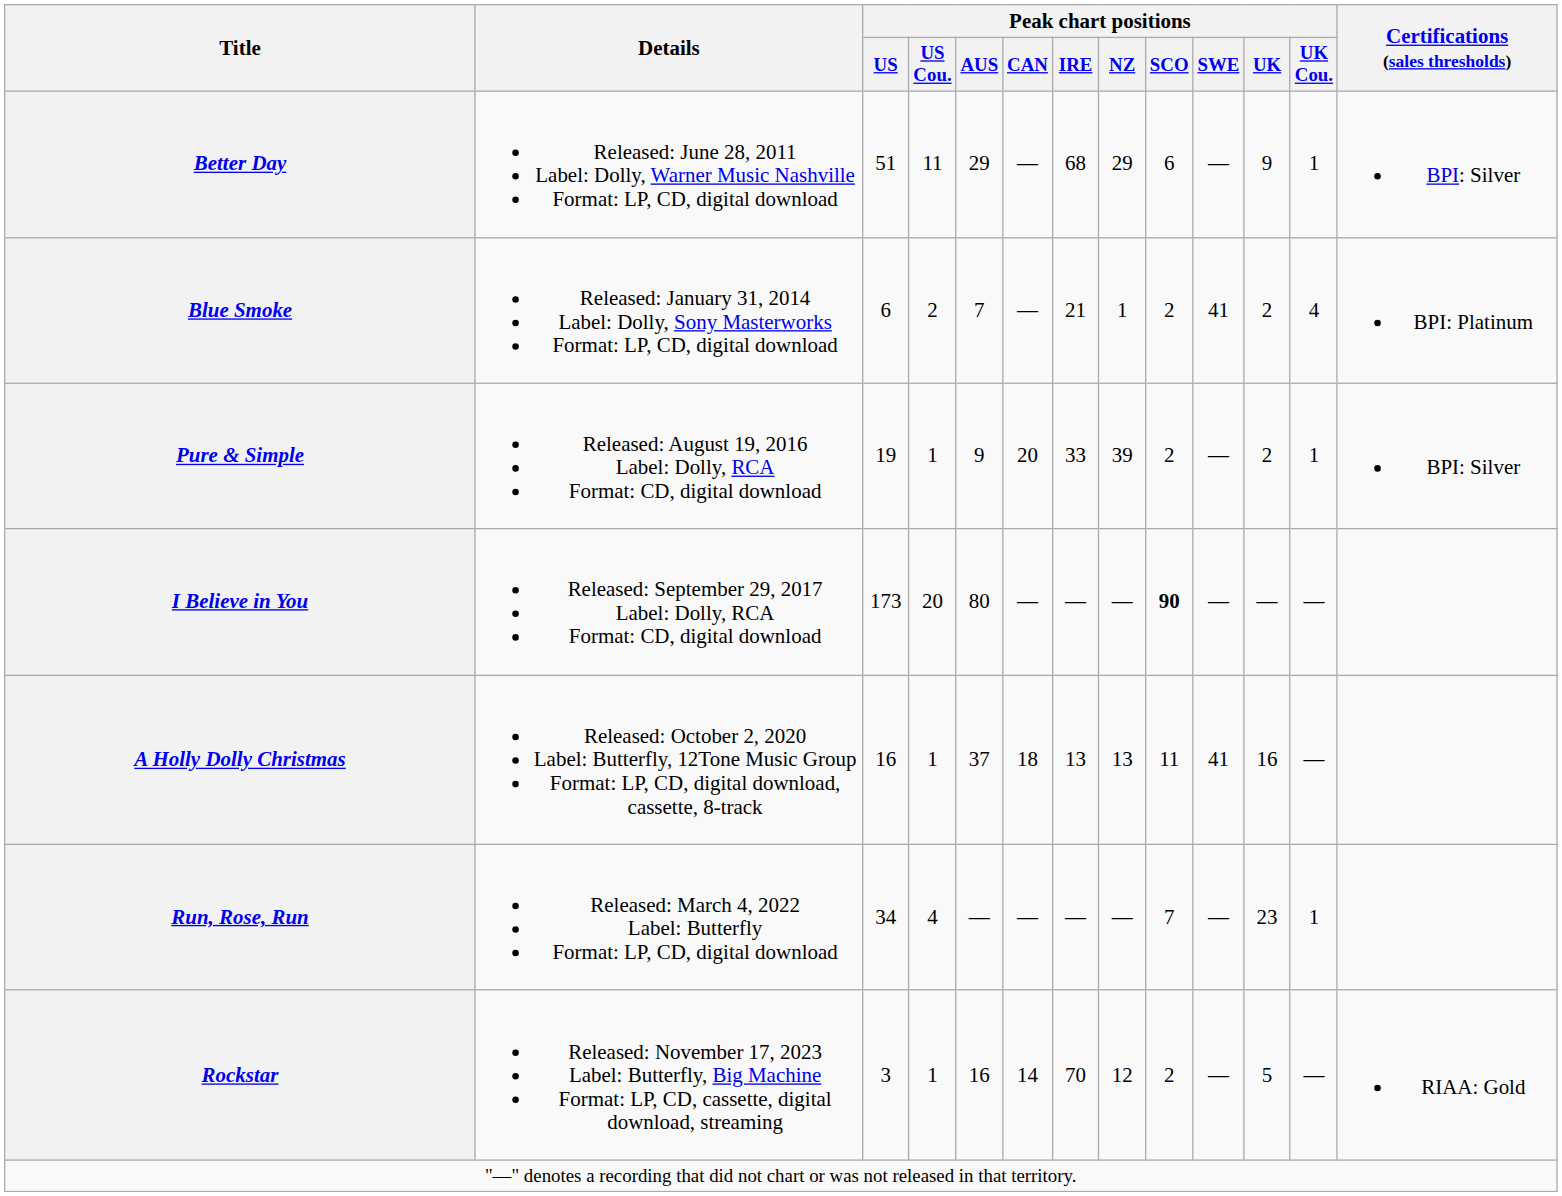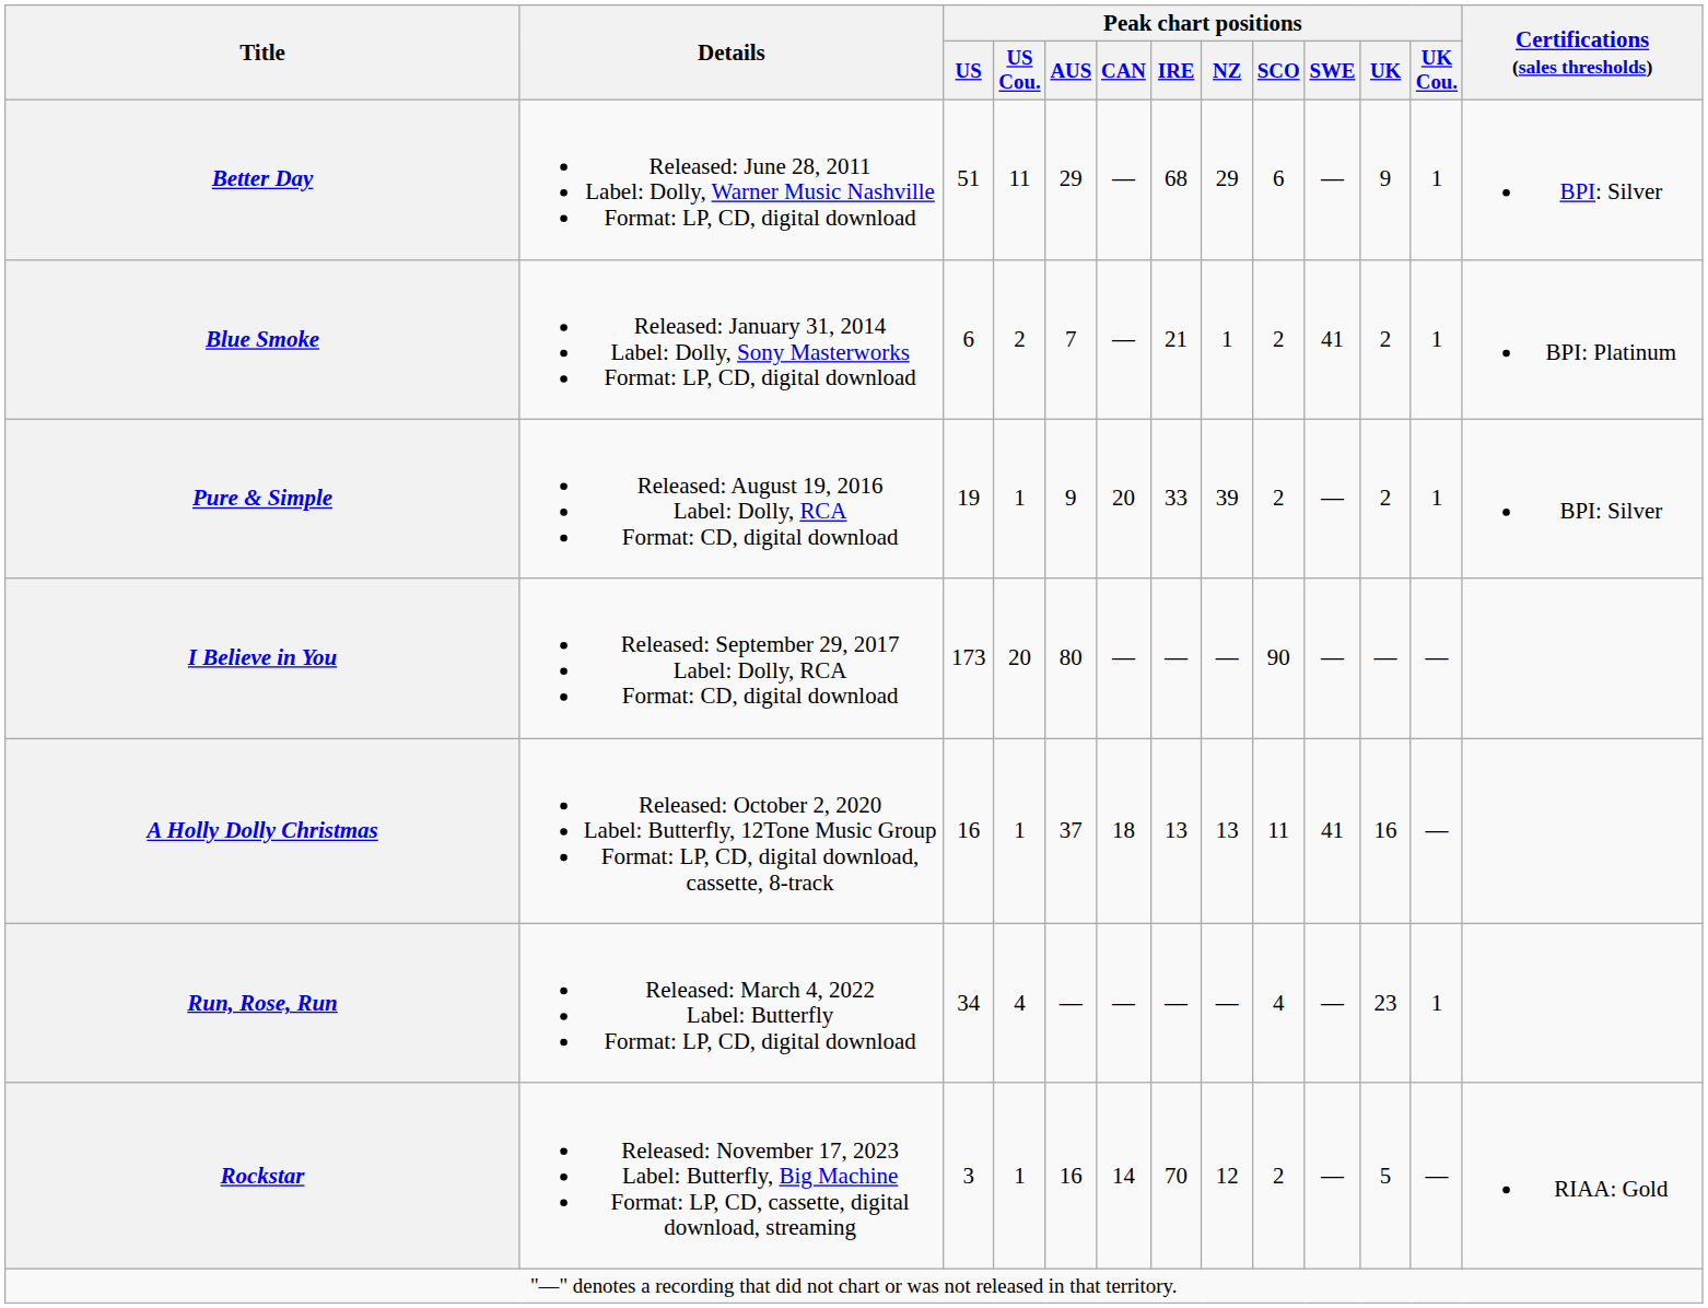 <table class="wikitable plainrowheaders" style="text-align:center;">
 <tr>
 <th rowspan="2" style="width:22em;">Title</th>
 <th rowspan="2" style="width:18em;">Details</th>
 <th colspan="10">Peak chart positions</th>
 <th rowspan="2" style="width:10em;"><a href='#'>Certifications</a><br><small>(<a href='#'>sales thresholds</a>)</small></th>
 </tr>
 <tr>
 <th scope="col" style="width:2em;font-size:90%;"><a href='#'>US</a><br></th>
 <th scope="col" style="width:2em;font-size:90%;"><a href='#'>US<br>Cou.</a><br></th>
 <th scope="col" style="width:2em;font-size:90%;"><a href='#'>AUS</a><br></th>
 <th scope="col" style="width:2em;font-size:90%;"><a href='#'>CAN</a><br></th>
 <th scope="col" style="width:2em;font-size:90%;"><a href='#'>IRE</a><br></th>
 <th scope="col" style="width:2em;font-size:90%;"><a href='#'>NZ</a><br></th>
 <th scope="col" style="width:2em;font-size:90%;"><a href='#'>SCO</a><br></th>
 <th scope="col" style="width:2em;font-size:90%;"><a href='#'>SWE</a><br></th>
 <th scope="col" style="width:2em;font-size:90%;"><a href='#'>UK</a><br></th>
 <th scope="col" style="width:2em;font-size:90%;"><a href='#'>UK<br>Cou.</a><br></th>
 </tr>
 <tr>
 <th scope="row"><em><a href='#'>Better Day</a></em></th>
 <td><br><ul><li>Released: June 28, 2011</li><li>Label: Dolly, <a href='#'>Warner Music Nashville</a></li><li>Format: LP, CD, digital download</li></ul></td>
 <td>51</td>
 <td>11</td>
 <td>29</td>
 <td>—</td>
 <td>68</td>
 <td>29</td>
 <td>6</td>
 <td>—</td>
 <td>9</td>
 <td>1</td>
 <td><br><ul><li><a href='#'>BPI</a>: Silver</li></ul></td>
 </tr>
 <tr>
 <th scope="row"><em><a href='#'>Blue Smoke</a></em></th>
 <td><br><ul><li>Released: January 31, 2014</li><li>Label: Dolly, <a href='#'>Sony Masterworks</a></li><li>Format: LP, CD, digital download</li></ul></td>
 <td>6</td>
 <td>2</td>
 <td>7</td>
 <td>—</td>
 <td>21</td>
 <td>1</td>
 <td>2</td>
 <td>41</td>
 <td>2</td>
-<td>4</td>
+<td>1</td>
 <td><br><ul><li>BPI: Platinum</li></ul></td>
 </tr>
 <tr>
 <th scope="row"><em><a href='#'>Pure & Simple</a></em></th>
 <td><br><ul><li>Released: August 19, 2016</li><li>Label: Dolly, <a href='#'>RCA</a></li><li>Format: CD, digital download</li></ul></td>
 <td>19</td>
 <td>1</td>
 <td>9</td>
 <td>20</td>
 <td>33</td>
 <td>39</td>
 <td>2</td>
 <td>—</td>
 <td>2</td>
 <td>1</td>
 <td><br><ul><li>BPI: Silver</li></ul></td>
 </tr>
 <tr>
 <th scope="row"><em><a href='#'>I Believe in You</a></em></th>
 <td><br><ul><li>Released: September 29, 2017</li><li>Label: Dolly, RCA</li><li>Format: CD, digital download</li></ul></td>
 <td>173</td>
 <td>20</td>
 <td>80</td>
 <td>—</td>
 <td>—</td>
 <td>—</td>
-<td><strong>90</strong></td>
+<td>90</td>
 <td>—</td>
 <td>—</td>
 <td>—</td>
 <td></td>
 </tr>
 <tr>
 <th scope="row"><em><a href='#'>A Holly Dolly Christmas</a></em></th>
 <td><br><ul><li>Released: October 2, 2020</li><li>Label: Butterfly, 12Tone Music Group</li><li>Format: LP, CD, digital download, cassette, 8-track</li></ul></td>
 <td>16</td>
 <td>1</td>
 <td>37</td>
 <td>18</td>
 <td>13</td>
 <td>13</td>
 <td>11</td>
 <td>41</td>
 <td>16</td>
 <td>—</td>
 <td></td>
 </tr>
 <tr>
 <th scope="row"><em><a href='#'>Run, Rose, Run</a></em></th>
 <td><br><ul><li>Released: March 4, 2022</li><li>Label: Butterfly</li><li>Format: LP, CD, digital download</li></ul></td>
 <td>34</td>
 <td>4</td>
 <td>—</td>
 <td>—</td>
 <td>—</td>
 <td>—</td>
-<td>7</td>
+<td>4</td>
 <td>—</td>
 <td>23</td>
 <td>1</td>
 <td></td>
 </tr>
 <tr>
 <th scope="row"><em><a href='#'>Rockstar</a></em></th>
 <td><br><ul><li>Released: November 17, 2023</li><li>Label: Butterfly, <a href='#'>Big Machine</a></li><li>Format: LP, CD, cassette, digital download, streaming</li></ul></td>
 <td>3</td>
 <td>1</td>
 <td>16<br></td>
 <td>14</td>
 <td>70<br></td>
 <td>12<br></td>
 <td>2</td>
 <td>—</td>
 <td>5</td>
 <td>—</td>
 <td><br><ul><li>RIAA: Gold</li></ul></td>
 </tr>
 <tr>
 <td colspan="13" style="font-size:90%">"—" denotes a recording that did not chart or was not released in that territory.</td>
 </tr>
 </table>
